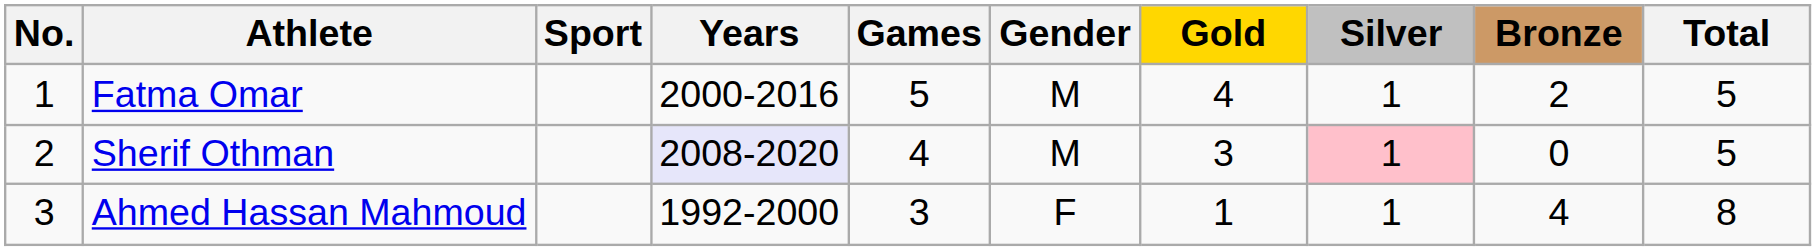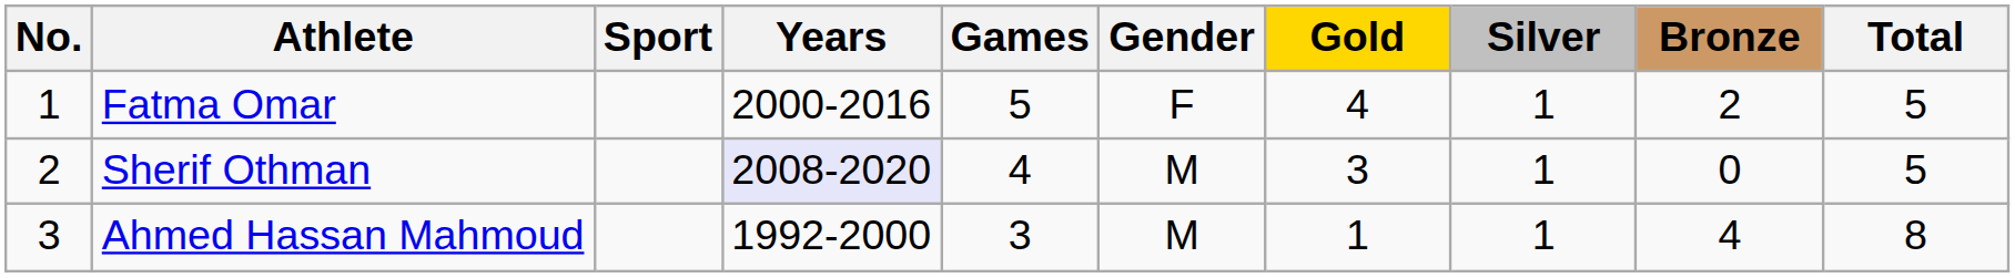 <table class="wikitable sortable">
 <tr>
 <th>No.</th>
 <th>Athlete</th>
 <th>Sport</th>
 <th>Years</th>
 <th>Games</th>
 <th>Gender</th>
 <th style="background:gold; width:4.0em; font-weight:bold;">Gold</th>
 <th style="background:silver; width:4.0em; font-weight:bold;">Silver</th>
 <th style="background:#c96; width:4.0em; font-weight:bold;">Bronze</th>
 <th style="width:4.0em;">Total</th>
 </tr>
 <tr align=center>
 <td>1</td>
 <td align=left><a href='#'>Fatma Omar</a></td>
 <td align=left></td>
 <td>2000-2016</td>
 <td>5</td>
-<td>M</td>
+<td>F</td>
 <td>4</td>
 <td>1</td>
 <td>2</td>
 <td>5</td>
 </tr>
 <tr align=center>
 <td>2</td>
 <td align=left><a href='#'>Sherif Othman</a></td>
 <td align=left></td>
 <td style="background: lavender;">2008-2020</td>
 <td>4</td>
 <td>M</td>
 <td>3</td>
-<td style="background: pink;">1</td>
+<td>1</td>
 <td>0</td>
 <td>5</td>
 </tr>
 <tr align=center>
 <td>3</td>
 <td align=left><a href='#'>Ahmed Hassan Mahmoud</a></td>
 <td align=left></td>
 <td>1992-2000</td>
 <td>3</td>
-<td>F</td>
+<td>M</td>
 <td>1</td>
 <td>1</td>
 <td>4</td>
 <td>8</td>
 </tr>
 </table>
